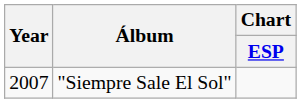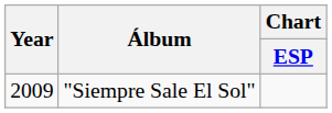 <table class="wikitable">
 <tr>
 <th rowspan="2">Year</th>
 <th rowspan="2">Álbum</th>
 <th>Chart</th>
 </tr>
 <tr>
 <th style="width:40px;"><a href='#'>ESP</a></th>
 </tr>
 <tr>
-<td>2007</td>
+<td>2009</td>
 <td>"Siempre Sale El Sol"</td>
 <td></td>
 </tr>
 </table>
